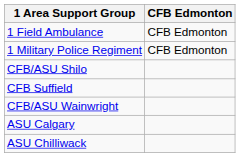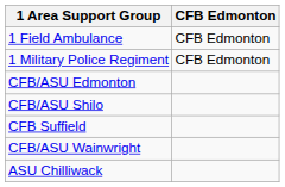 <table class=wikitable>
 <tr>
 <th><strong>1 Area Support Group</strong></th>
 <th>CFB Edmonton</th>
 </tr>
 <tr>
 <td><a href='#'>1 Field Ambulance</a></td>
 <td>CFB Edmonton</td>
 </tr>
 <tr>
 <td><a href='#'>1 Military Police Regiment</a></td>
 <td>CFB Edmonton</td>
 </tr>
 <tr>
+<td><a href='#'>CFB/ASU Edmonton</a></td>
+<td></td>
+</tr>
+<tr>
 <td><a href='#'>CFB/ASU Shilo</a></td>
 <td></td>
 </tr>
 <tr>
 <td><a href='#'>CFB Suffield</a></td>
 <td></td>
 </tr>
 <tr>
 <td><a href='#'>CFB/ASU Wainwright</a></td>
 <td></td>
 </tr>
 <tr>
-<td><a href='#'>ASU Calgary</a></td>
-<td></td>
-</tr>
-<tr>
 <td><a href='#'>ASU Chilliwack</a></td>
 <td></td>
 </tr>
 </table>
